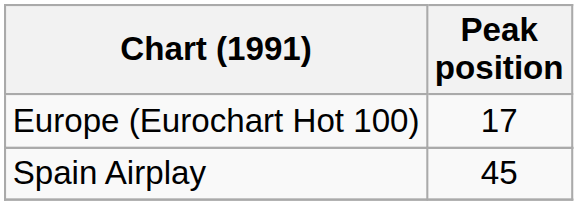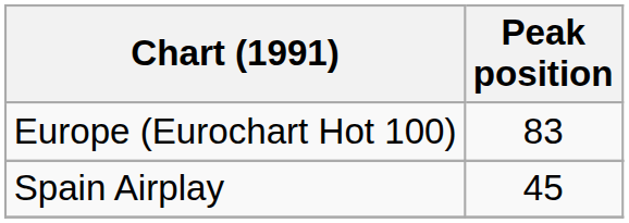 <table class="wikitable sortable">
 <tr>
 <th>Chart (1991)</th>
 <th>Peak<br>position</th>
 </tr>
 <tr>
 <td>Europe (Eurochart Hot 100)</td>
-<td align="center">17</td>
+<td align="center">83</td>
 </tr>
 <tr>
 </tr>
 <tr>
 </tr>
 <tr>
 </tr>
 <tr>
 <td>Spain Airplay</td>
 <td align="center">45</td>
 </tr>
 <tr>
 </tr>
 </table>
